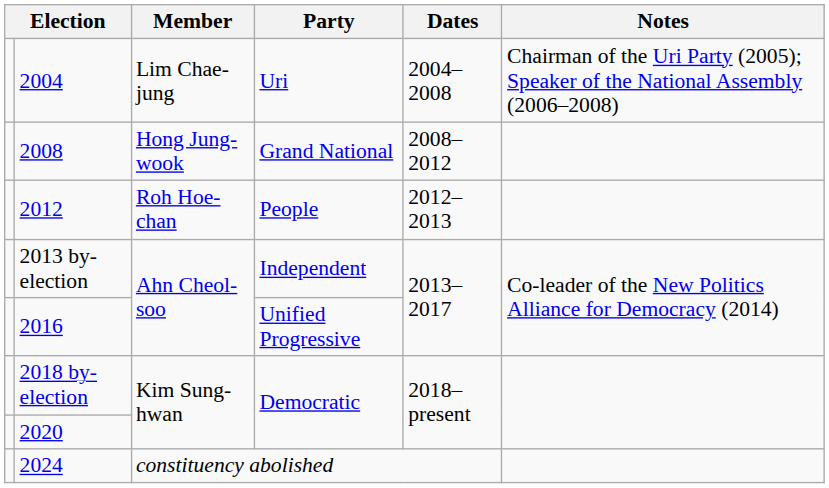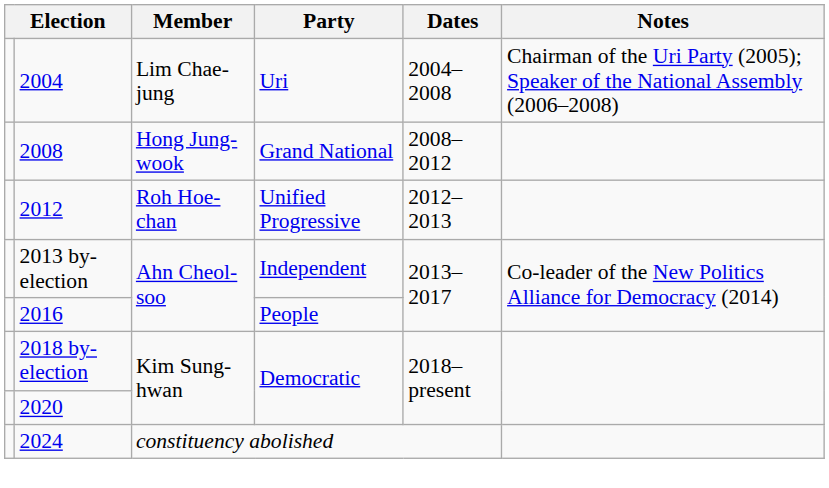 <table class="wikitable">
 <tr>
 <th colspan="2">Election</th>
 <th>Member</th>
 <th>Party</th>
 <th>Dates</th>
 <th>Notes</th>
 </tr>
 <tr>
 <td bgcolor=></td>
 <td><a href='#'>2004</a></td>
 <td>Lim Chae-jung</td>
 <td><a href='#'>Uri</a></td>
 <td>2004–2008</td>
 <td>Chairman of the <a href='#'>Uri Party</a> (2005);<br><a href='#'>Speaker of the National Assembly</a> (2006–2008)</td>
 </tr>
 <tr>
 <td bgcolor=></td>
 <td><a href='#'>2008</a></td>
 <td><a href='#'>Hong Jung-wook</a></td>
 <td><a href='#'>Grand National</a></td>
 <td>2008–2012</td>
 <td></td>
 </tr>
 <tr>
 <td bgcolor=></td>
 <td><a href='#'>2012</a></td>
 <td><a href='#'>Roh Hoe-chan</a></td>
-<td><a href='#'>People</a></td>
+<td><a href='#'>Unified Progressive</a></td>
 <td>2012–2013</td>
 <td></td>
 </tr>
 <tr>
 <td bgcolor=></td>
 <td>2013 by-election</td>
 <td rowspan="2"><a href='#'>Ahn Cheol-soo</a></td>
 <td><a href='#'>Independent</a></td>
 <td rowspan="2">2013–2017</td>
 <td rowspan="2">Co-leader of the <a href='#'>New Politics Alliance for Democracy</a> (2014)</td>
 </tr>
 <tr>
 <td bgcolor=></td>
 <td><a href='#'>2016</a></td>
-<td><a href='#'>Unified Progressive</a></td>
+<td><a href='#'>People</a></td>
 </tr>
 <tr>
 <td bgcolor=></td>
 <td><a href='#'>2018 by-election</a></td>
 <td rowspan="2">Kim Sung-hwan</td>
 <td rowspan="2"><a href='#'>Democratic</a></td>
 <td rowspan="2">2018–present</td>
 <td rowspan="2"></td>
 </tr>
 <tr>
 <td bgcolor=></td>
 <td><a href='#'>2020</a></td>
 </tr>
 <tr>
 <td></td>
 <td><a href='#'>2024</a></td>
 <td colspan="3"><em>constituency abolished</em></td>
 <td></td>
 </tr>
 </table>
